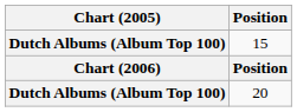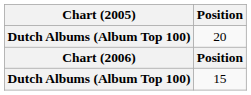 <table class="wikitable plainrowheaders" style="text-align:center">
 <tr>
 <th scope="col">Chart (2005)</th>
 <th scope="col">Position</th>
 </tr>
 <tr>
 <th scope="row">Dutch Albums (Album Top 100)</th>
-<td>15</td>
+<td>20</td>
 </tr>
 <tr>
 <th scope="col">Chart (2006)</th>
 <th scope="col">Position</th>
 </tr>
 <tr>
 <th scope="row">Dutch Albums (Album Top 100)</th>
-<td>20</td>
+<td>15</td>
 </tr>
 </table>
